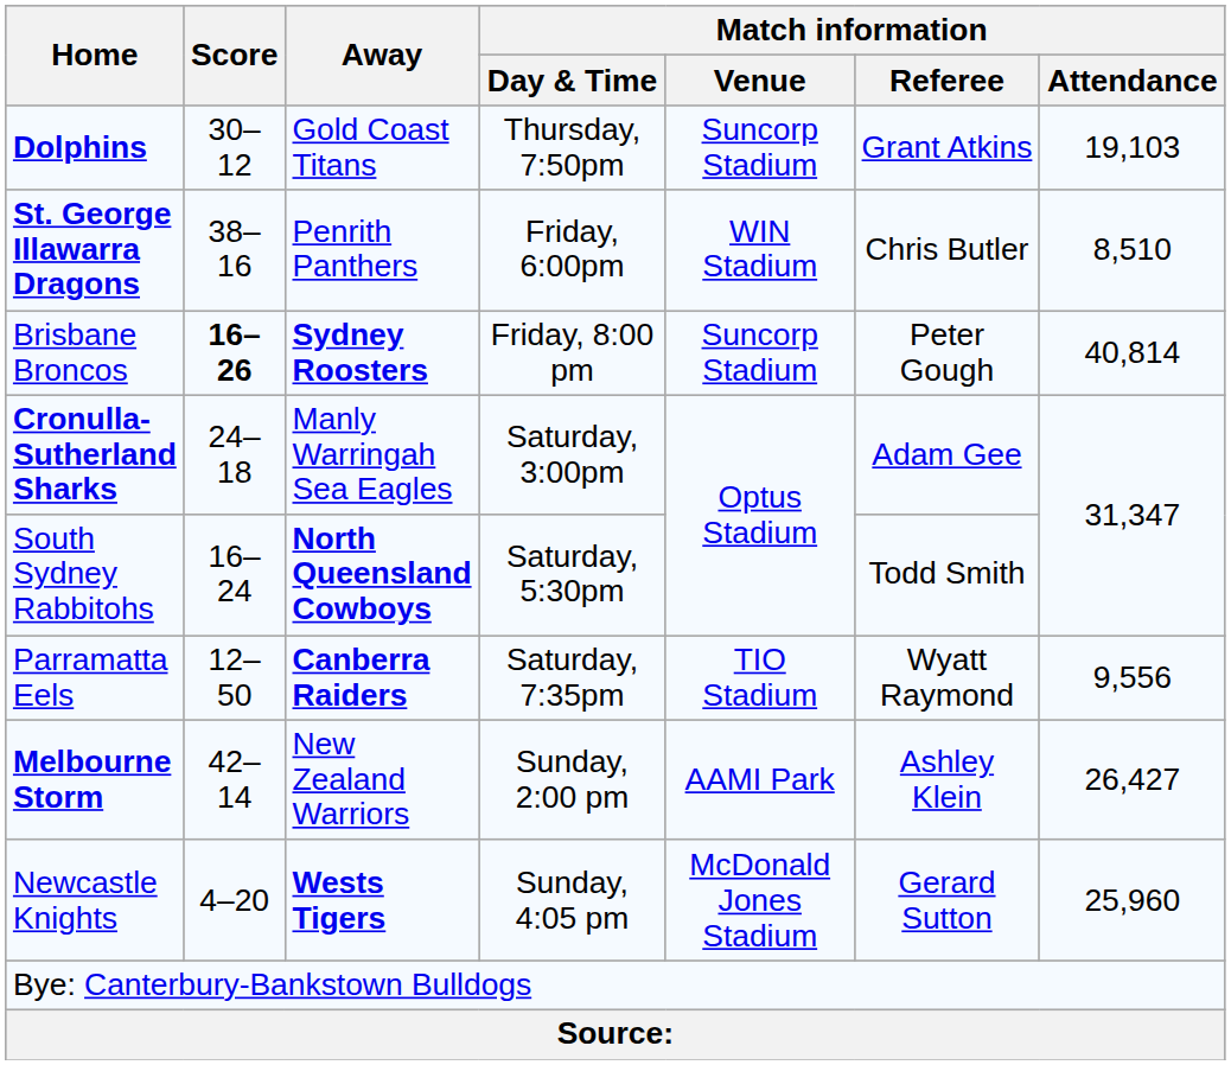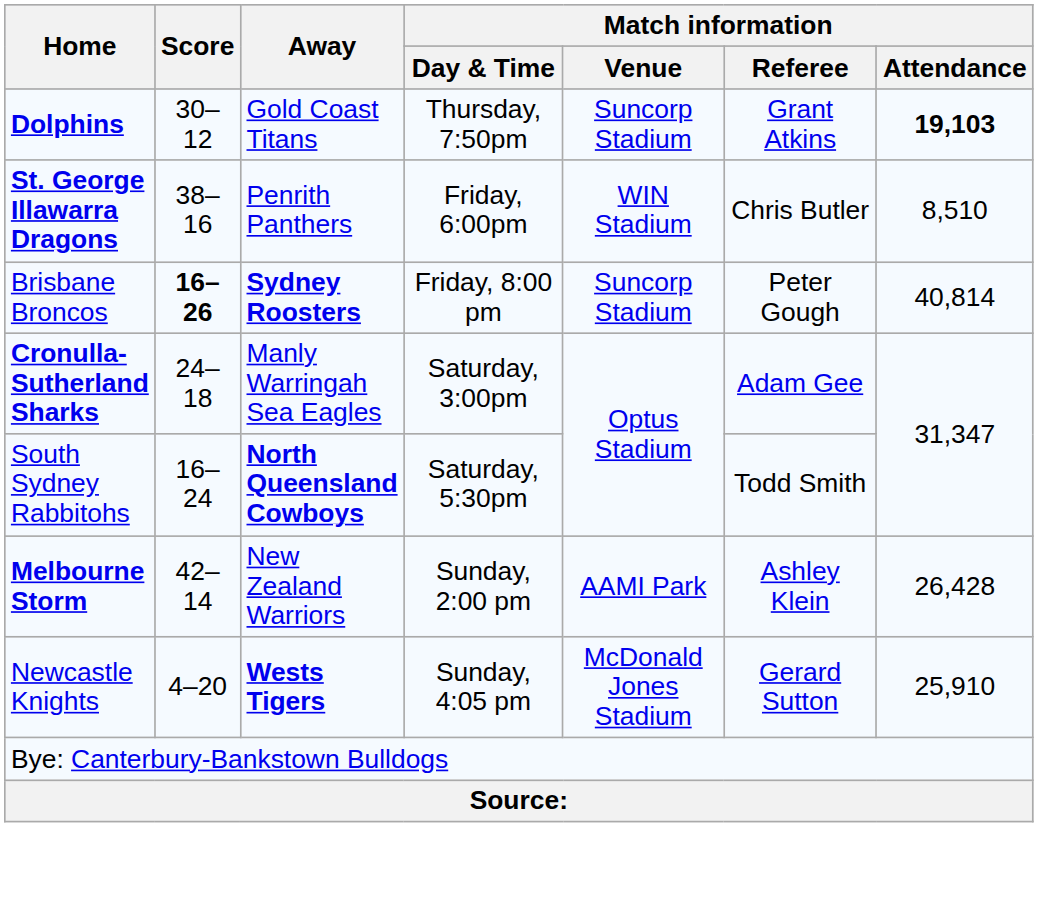 <table class="wikitable" style="border-collapse:collapse; text-align:center; width:100%;">
 <tr style="text-align:center; background:#f5faff;"  style="background:#c1d8ff;">
 <th rowspan="2">Home</th>
 <th rowspan="2">Score</th>
 <th rowspan="2">Away</th>
 <th colspan="4">Match information</th>
 </tr>
 <tr>
 <th width="17%">Day & Time</th>
 <th width="17%">Venue</th>
 <th width="17%">Referee</th>
 <th width="5%">Attendance</th>
 </tr>
 <tr style="text-align:center; background:#f5faff;">
 <td align="left"><strong> <a href='#'>Dolphins</a></strong></td>
 <td>30–12</td>
 <td align="left"> <a href='#'>Gold Coast Titans</a></td>
 <td>Thursday, 7:50pm</td>
 <td><a href='#'>Suncorp Stadium</a></td>
 <td><a href='#'>Grant Atkins</a></td>
-<td>19,103</td>
+<td><strong>19,103</strong></td>
 </tr>
 <tr style="text-align:center; background:#f5faff;">
 <td align="left"><strong> <a href='#'>St. George Illawarra Dragons</a></strong></td>
 <td>38–16</td>
 <td align="left"> <a href='#'>Penrith Panthers</a></td>
 <td>Friday, 6:00pm</td>
 <td><a href='#'>WIN Stadium</a></td>
 <td>Chris Butler</td>
 <td>8,510</td>
 </tr>
 <tr style="text-align:center; background:#f5faff;">
 <td align="left"> <a href='#'>Brisbane Broncos</a></td>
 <td><strong>16–26</strong></td>
 <td align="left"><strong> <a href='#'>Sydney Roosters</a></strong></td>
 <td>Friday, 8:00 pm</td>
 <td><a href='#'>Suncorp Stadium</a></td>
 <td>Peter Gough</td>
 <td>40,814</td>
 </tr>
 <tr style="text-align:center; background:#f5faff;">
 <td align="left"><strong> <a href='#'>Cronulla-Sutherland Sharks</a></strong></td>
 <td>24–18</td>
 <td align="left"> <a href='#'>Manly Warringah Sea Eagles</a></td>
 <td>Saturday, 3:00pm</td>
 <td rowspan="2"><a href='#'>Optus Stadium</a></td>
 <td><a href='#'>Adam Gee</a></td>
 <td rowspan="2">31,347</td>
 </tr>
 <tr style="text-align:center; background:#f5faff;">
 <td align="left"> <a href='#'>South Sydney Rabbitohs</a></td>
 <td>16–24</td>
 <td align="left"><strong> <a href='#'>North Queensland Cowboys</a></strong></td>
 <td>Saturday, 5:30pm</td>
 <td>Todd Smith</td>
 </tr>
 <tr style="text-align:center; background:#f5faff;">
-<td align="left"> <a href='#'>Parramatta Eels</a></td>
-<td>12–50</td>
-<td align="left"><strong> <a href='#'>Canberra Raiders</a></strong></td>
-<td>Saturday, 7:35pm</td>
-<td><a href='#'>TIO Stadium</a></td>
-<td>Wyatt Raymond</td>
-<td>9,556</td>
-</tr>
-<tr style="text-align:center; background:#f5faff;">
 <td align="left"><strong> <a href='#'>Melbourne Storm</a></strong></td>
 <td>42–14</td>
 <td align="left"> <a href='#'>New Zealand Warriors</a></td>
 <td>Sunday, 2:00 pm</td>
 <td><a href='#'>AAMI Park</a></td>
 <td><a href='#'>Ashley Klein</a></td>
-<td>26,427</td>
+<td>26,428</td>
 </tr>
 <tr style="text-align:center; background:#f5faff;">
 <td align="left"> <a href='#'>Newcastle Knights</a></td>
 <td>4–20</td>
 <td align="left"><strong> <a href='#'>Wests Tigers</a></strong></td>
 <td>Sunday, 4:05 pm</td>
 <td><a href='#'>McDonald Jones Stadium</a></td>
 <td><a href='#'>Gerard Sutton</a></td>
-<td>25,960</td>
+<td>25,910</td>
 </tr>
 <tr style="text-align:center; background:#f5faff;">
 <td colspan="7" align="left">Bye:  <a href='#'>Canterbury-Bankstown Bulldogs</a></td>
 </tr>
 <tr>
 <th colspan="7" align="left">Source:</th>
 </tr>
 </table>
